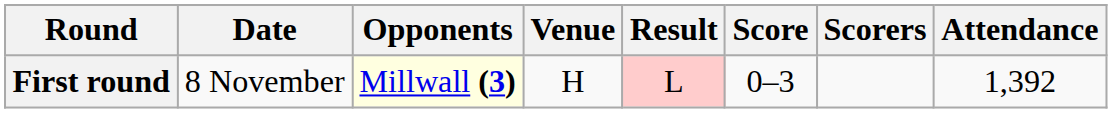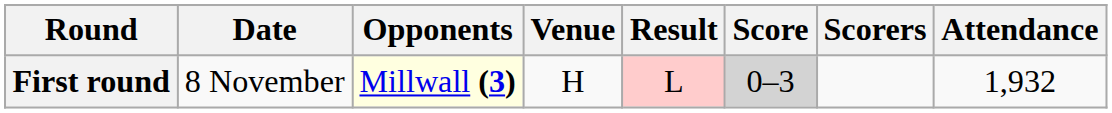 <table class="wikitable" style="text-align:center">
 <tr>
 <th>Round</th>
 <th>Date</th>
 <th>Opponents</th>
 <th>Venue</th>
 <th>Result</th>
 <th>Score</th>
 <th>Scorers</th>
 <th>Attendance</th>
 </tr>
 <tr>
 <th>First round</th>
 <td>8 November</td>
 <td style="background: lightyellow;"><a href='#'>Millwall</a> <strong>(<a href='#'>3</a>)</strong></td>
 <td>H</td>
 <td style="background-color:#FFCCCC">L</td>
-<td>0–3</td>
+<td style="background: lightgrey;">0–3</td>
 <td align="left"></td>
-<td>1,392</td>
+<td>1,932</td>
 </tr>
 </table>
